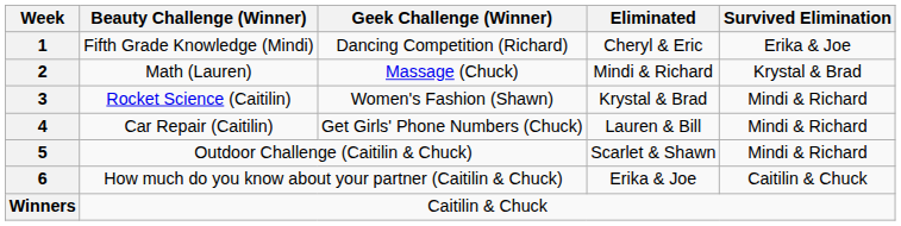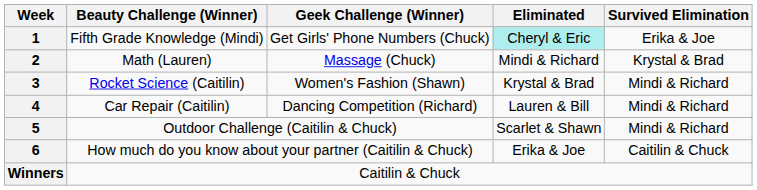 <table class="wikitable" style="text-align: center">
 <tr>
 <th>Week</th>
 <th>Beauty Challenge (Winner)</th>
 <th>Geek Challenge (Winner)</th>
 <th>Eliminated</th>
 <th>Survived Elimination</th>
 </tr>
 <tr>
 <th>1</th>
 <td>Fifth Grade Knowledge (Mindi)</td>
-<td>Dancing Competition (Richard)</td>
-<td>Cheryl & Eric</td>
+<td>Get Girls' Phone Numbers (Chuck)</td>
+<td style="background: paleturquoise;">Cheryl & Eric</td>
 <td>Erika & Joe</td>
 </tr>
 <tr>
 <th>2</th>
 <td>Math (Lauren)</td>
 <td><a href='#'>Massage</a> (Chuck)</td>
 <td>Mindi & Richard</td>
 <td>Krystal & Brad</td>
 </tr>
 <tr>
 <th>3</th>
 <td><a href='#'>Rocket Science</a> (Caitilin)</td>
 <td>Women's Fashion (Shawn)</td>
 <td>Krystal & Brad</td>
 <td>Mindi & Richard</td>
 </tr>
 <tr>
 <th>4</th>
 <td>Car Repair (Caitilin)</td>
-<td>Get Girls' Phone Numbers (Chuck)</td>
+<td>Dancing Competition (Richard)</td>
 <td>Lauren & Bill</td>
 <td>Mindi & Richard</td>
 </tr>
 <tr>
 <th>5</th>
 <td colspan="2" style="text-align:center;">Outdoor Challenge (Caitilin & Chuck)</td>
 <td>Scarlet & Shawn</td>
 <td>Mindi & Richard</td>
 </tr>
 <tr>
 <th>6</th>
 <td colspan="2" style="text-align:center;">How much do you know about your partner (Caitilin & Chuck)</td>
 <td>Erika & Joe</td>
 <td>Caitilin & Chuck</td>
 </tr>
 <tr>
 <th>Winners</th>
 <td colspan="4" style="text-align:center;">Caitilin & Chuck</td>
 </tr>
 </table>
